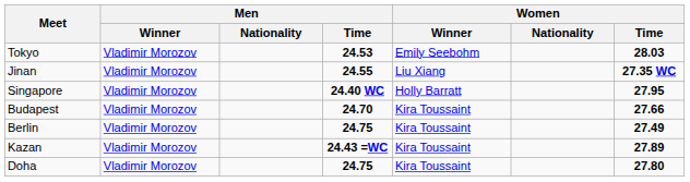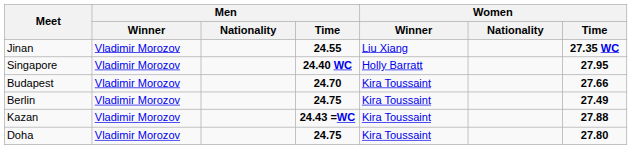 <table class="wikitable">
 <tr>
 <th width=120 rowspan="2">Meet</th>
 <th colspan="3">Men</th>
 <th colspan="3">Women</th>
 </tr>
 <tr>
 <th width=150>Winner</th>
 <th width=130>Nationality</th>
 <th width=85>Time</th>
 <th width=150>Winner</th>
 <th width=130>Nationality</th>
 <th width=85>Time</th>
-</tr>
-<tr>
-<td>Tokyo</td>
-<td><a href='#'>Vladimir Morozov</a></td>
-<td></td>
-<td align=center><strong>24.53</strong></td>
-<td><a href='#'>Emily Seebohm</a></td>
-<td></td>
-<td align=center><strong>28.03</strong></td>
 </tr>
 <tr>
 <td>Jinan</td>
 <td><a href='#'>Vladimir Morozov</a></td>
 <td></td>
 <td align=center><strong>24.55</strong></td>
 <td><a href='#'>Liu Xiang</a></td>
 <td></td>
 <td align=center><strong>27.35 <a href='#'>WC</a></strong></td>
 </tr>
 <tr>
 <td>Singapore</td>
 <td><a href='#'>Vladimir Morozov</a></td>
 <td></td>
 <td align=center><strong>24.40 <a href='#'>WC</a></strong></td>
 <td><a href='#'>Holly Barratt</a></td>
 <td></td>
 <td align=center><strong>27.95</strong></td>
 </tr>
 <tr>
 <td>Budapest</td>
 <td><a href='#'>Vladimir Morozov</a></td>
 <td></td>
 <td align=center><strong>24.70</strong></td>
 <td><a href='#'>Kira Toussaint</a></td>
 <td></td>
 <td align=center><strong>27.66</strong></td>
 </tr>
 <tr>
 <td>Berlin</td>
 <td><a href='#'>Vladimir Morozov</a></td>
 <td></td>
 <td align=center><strong>24.75</strong></td>
 <td><a href='#'>Kira Toussaint</a></td>
 <td></td>
 <td align=center><strong>27.49</strong></td>
 </tr>
 <tr>
 <td>Kazan</td>
 <td><a href='#'>Vladimir Morozov</a></td>
 <td></td>
 <td align=center><strong>24.43 =<a href='#'>WC</a></strong></td>
 <td><a href='#'>Kira Toussaint</a></td>
 <td></td>
-<td align=center><strong>27.89</strong></td>
+<td align=center><strong>27.88</strong></td>
 </tr>
 <tr>
 <td>Doha</td>
 <td><a href='#'>Vladimir Morozov</a></td>
 <td></td>
 <td align=center><strong>24.75</strong></td>
 <td><a href='#'>Kira Toussaint</a></td>
 <td></td>
 <td align=center><strong>27.80</strong></td>
 </tr>
 </table>
